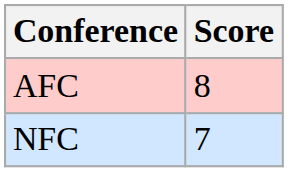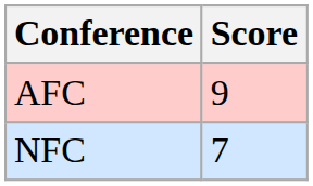 <table class="wikitable">
 <tr>
 <th>Conference</th>
 <th>Score</th>
 </tr>
 <tr>
 <td style="background:#FFCCCC">AFC</td>
-<td style="background:#FFCCCC">8</td>
+<td style="background:#FFCCCC">9</td>
 </tr>
 <tr>
 <td style="background:#D0E7FF">NFC</td>
 <td style="background:#D0E7FF">7</td>
 </tr>
 </table>
